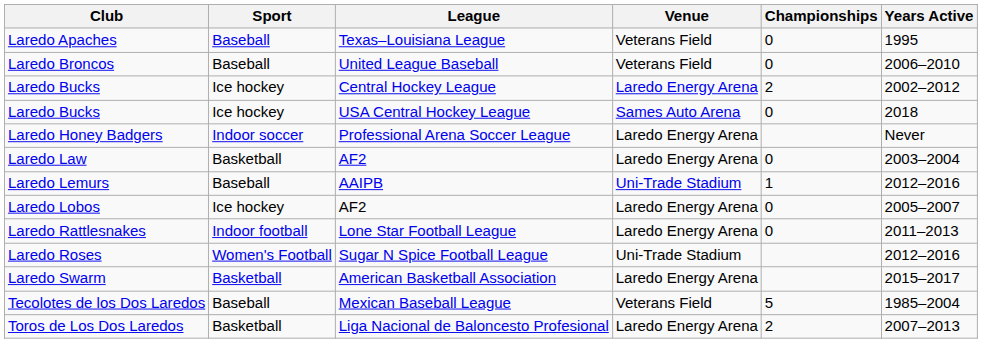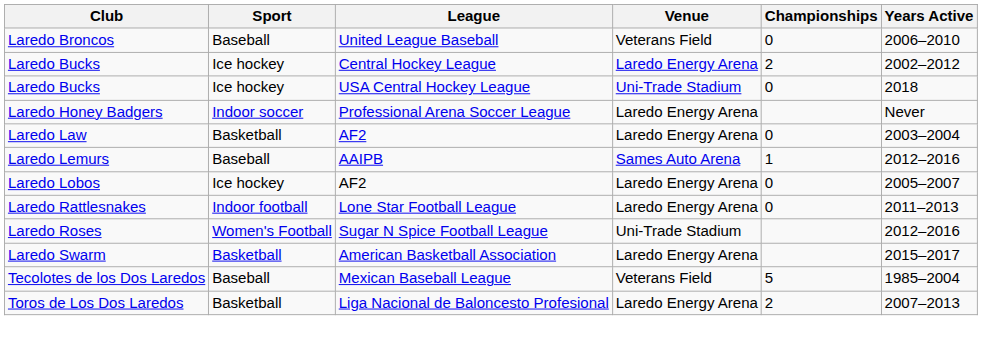 <table class="wikitable">
 <tr>
 <th>Club</th>
 <th>Sport</th>
 <th>League</th>
 <th>Venue</th>
 <th>Championships</th>
 <th>Years Active</th>
-</tr>
-<tr>
-<td><a href='#'>Laredo Apaches</a></td>
-<td><a href='#'>Baseball</a></td>
-<td><a href='#'>Texas–Louisiana League</a></td>
-<td>Veterans Field</td>
-<td>0</td>
-<td>1995</td>
 </tr>
 <tr>
 <td><a href='#'>Laredo Broncos</a></td>
 <td>Baseball</td>
 <td><a href='#'>United League Baseball</a></td>
 <td>Veterans Field</td>
 <td>0</td>
 <td>2006–2010</td>
 </tr>
 <tr>
 <td><a href='#'>Laredo Bucks</a></td>
 <td>Ice hockey</td>
 <td><a href='#'>Central Hockey League</a></td>
 <td><a href='#'>Laredo Energy Arena</a></td>
 <td>2</td>
 <td>2002–2012</td>
 </tr>
 <tr>
 <td><a href='#'>Laredo Bucks</a></td>
 <td>Ice hockey</td>
 <td><a href='#'>USA Central Hockey League</a></td>
-<td><a href='#'>Sames Auto Arena</a></td>
+<td><a href='#'>Uni-Trade Stadium</a></td>
 <td>0</td>
 <td>2018</td>
 </tr>
 <tr>
 <td><a href='#'>Laredo Honey Badgers</a></td>
 <td><a href='#'>Indoor soccer</a></td>
 <td><a href='#'>Professional Arena Soccer League</a></td>
 <td>Laredo Energy Arena</td>
 <td></td>
 <td>Never</td>
 </tr>
 <tr>
 <td><a href='#'>Laredo Law</a></td>
 <td>Basketball</td>
 <td><a href='#'>AF2</a></td>
 <td>Laredo Energy Arena</td>
 <td>0</td>
 <td>2003–2004</td>
 </tr>
 <tr>
 <td><a href='#'>Laredo Lemurs</a></td>
 <td>Baseball</td>
 <td><a href='#'>AAIPB</a></td>
-<td><a href='#'>Uni-Trade Stadium</a></td>
+<td><a href='#'>Sames Auto Arena</a></td>
 <td>1</td>
 <td>2012–2016</td>
 </tr>
 <tr>
 <td><a href='#'>Laredo Lobos</a></td>
 <td>Ice hockey</td>
 <td>AF2</td>
 <td>Laredo Energy Arena</td>
 <td>0</td>
 <td>2005–2007</td>
 </tr>
 <tr>
 <td><a href='#'>Laredo Rattlesnakes</a></td>
 <td><a href='#'>Indoor football</a></td>
 <td><a href='#'>Lone Star Football League</a></td>
 <td>Laredo Energy Arena</td>
 <td>0</td>
 <td>2011–2013</td>
 </tr>
 <tr>
 <td><a href='#'>Laredo Roses</a></td>
 <td><a href='#'>Women's Football</a></td>
 <td><a href='#'>Sugar N Spice Football League</a></td>
 <td>Uni-Trade Stadium</td>
 <td></td>
 <td>2012–2016</td>
 </tr>
 <tr>
 <td><a href='#'>Laredo Swarm</a></td>
 <td><a href='#'>Basketball</a></td>
 <td><a href='#'>American Basketball Association</a></td>
 <td>Laredo Energy Arena</td>
 <td></td>
 <td>2015–2017</td>
 </tr>
 <tr>
 <td><a href='#'>Tecolotes de los Dos Laredos</a></td>
 <td>Baseball</td>
 <td><a href='#'>Mexican Baseball League</a></td>
 <td>Veterans Field</td>
 <td>5</td>
 <td>1985–2004</td>
 </tr>
 <tr>
 <td><a href='#'>Toros de Los Dos Laredos</a></td>
 <td>Basketball</td>
 <td><a href='#'>Liga Nacional de Baloncesto Profesional</a></td>
 <td>Laredo Energy Arena</td>
 <td>2</td>
 <td>2007–2013</td>
 </tr>
 </table>
